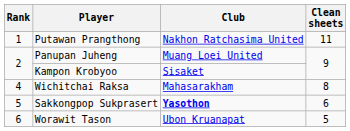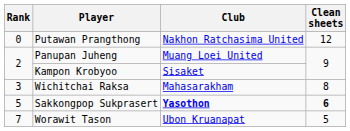 <table class="wikitable" style="text-align:center">
 <tr>
 <th>Rank</th>
 <th>Player</th>
 <th>Club</th>
 <th>Clean<br>sheets</th>
 </tr>
 <tr>
-<td>1</td>
+<td>0</td>
 <td align="left"> Putawan Prangthong</td>
 <td align="left"><a href='#'>Nakhon Ratchasima United</a></td>
-<td>11</td>
+<td>12</td>
 </tr>
 <tr>
 <td rowspan="2">2</td>
 <td align="left"> Panupan Juheng</td>
 <td align="left"><a href='#'>Muang Loei United</a></td>
 <td rowspan="2">9</td>
 </tr>
 <tr>
 <td align="left"> Kampon Krobyoo</td>
 <td align="left"><a href='#'>Sisaket</a></td>
 </tr>
 <tr>
-<td>4</td>
+<td>3</td>
 <td align="left"> Wichitchai Raksa</td>
 <td align="left"><a href='#'>Mahasarakham</a></td>
 <td>8</td>
 </tr>
 <tr>
 <td>5</td>
 <td align="left"> Sakkongpop Sukprasert</td>
 <td align="left"><strong><a href='#'>Yasothon</a></strong></td>
-<td>6</td>
+<td><strong>6</strong></td>
 </tr>
 <tr>
-<td>6</td>
+<td>7</td>
 <td align="left"> Worawit Tason</td>
 <td align="left"><a href='#'>Ubon Kruanapat</a></td>
 <td>5</td>
 </tr>
 </table>
